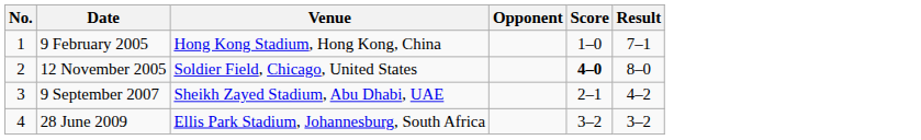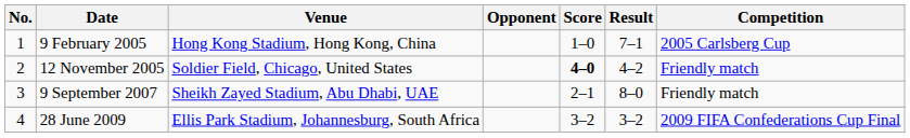 <table class="wikitable sortable">
 <tr>
 <th scope="col">No.</th>
 <th scope="col">Date</th>
 <th scope="col">Venue</th>
 <th scope="col">Opponent</th>
 <th scope="col">Score</th>
 <th scope="col">Result</th>
+<th scope="col">Competition</th>
 </tr>
 <tr>
 <td align="center">1</td>
 <td>9 February 2005</td>
 <td><a href='#'>Hong Kong Stadium</a>, Hong Kong, China</td>
 <td></td>
 <td align="center">1–0</td>
 <td align="center">7–1</td>
+<td><a href='#'>2005 Carlsberg Cup</a></td>
 </tr>
 <tr>
 <td align="center">2</td>
 <td>12 November 2005</td>
 <td><a href='#'>Soldier Field</a>, <a href='#'>Chicago</a>, United States</td>
 <td></td>
 <td align="center"><strong>4–0</strong></td>
-<td align="center">8–0</td>
+<td align="center">4–2</td>
+<td><a href='#'>Friendly match</a></td>
 </tr>
 <tr>
 <td align="center">3</td>
 <td>9 September 2007</td>
 <td><a href='#'>Sheikh Zayed Stadium</a>, <a href='#'>Abu Dhabi</a>, <a href='#'>UAE</a></td>
 <td></td>
 <td align="center">2–1</td>
-<td align="center">4–2</td>
+<td align="center">8–0</td>
+<td>Friendly match</td>
 </tr>
 <tr>
 <td align="center">4</td>
 <td>28 June 2009</td>
 <td><a href='#'>Ellis Park Stadium</a>, <a href='#'>Johannesburg</a>, South Africa</td>
 <td></td>
 <td align="center">3–2</td>
 <td align="center">3–2</td>
+<td><a href='#'>2009 FIFA Confederations Cup Final</a></td>
 </tr>
 </table>
